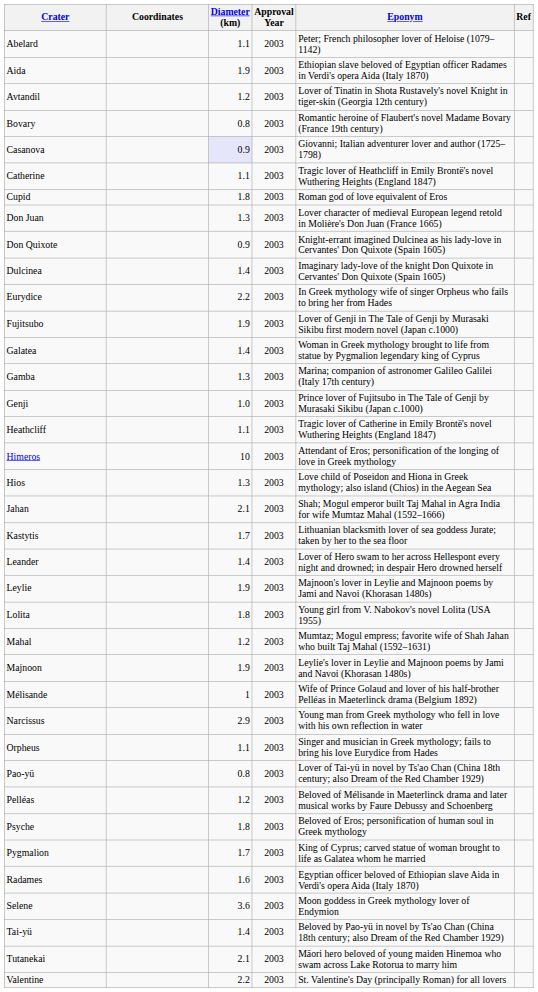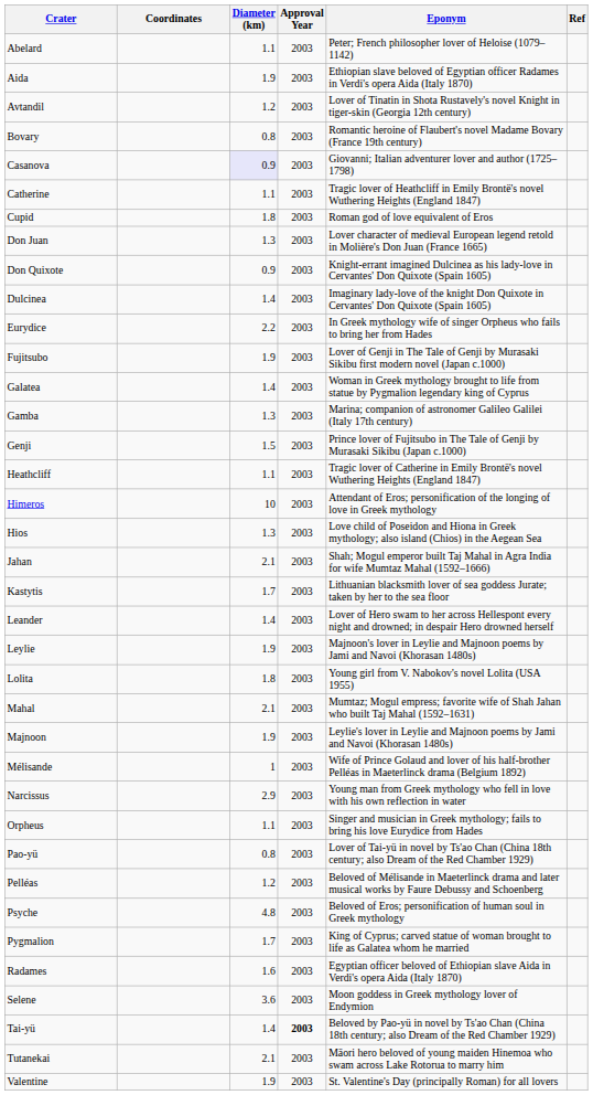 <table class="wikitable sortable" style="min-width: 90%">
 <tr>
 <th style="width:10em"><a href='#'>Crater</a></th>
 <th style="width:10em">Coordinates</th>
 <th><a href='#'>Diameter</a><br>(km)</th>
 <th>Approval<br>Year</th>
 <th class="unsortable"><a href='#'>Eponym</a></th>
 <th class="unsortable">Ref</th>
 </tr>
 <tr id="Abelard">
 <td>Abelard</td>
 <td></td>
 <td align=right>1.1</td>
 <td align=center>2003</td>
 <td>Peter; French philosopher lover of Heloise (1079–1142)</td>
 <td></td>
 </tr>
 <tr id="Aida">
 <td>Aida</td>
 <td></td>
 <td align=right>1.9</td>
 <td align=center>2003</td>
 <td>Ethiopian slave beloved of Egyptian officer Radames in Verdi's opera Aida (Italy 1870)</td>
 <td></td>
 </tr>
 <tr id="Avtandil">
 <td>Avtandil</td>
 <td></td>
 <td align=right>1.2</td>
 <td align=center>2003</td>
 <td>Lover of Tinatin in Shota Rustavely's novel Knight in tiger-skin (Georgia 12th century)</td>
 <td></td>
 </tr>
 <tr id="Bovary">
 <td>Bovary</td>
 <td></td>
 <td align=right>0.8</td>
 <td align=center>2003</td>
 <td>Romantic heroine of Flaubert's novel Madame Bovary (France 19th century)</td>
 <td></td>
 </tr>
 <tr id="Casanova">
 <td>Casanova</td>
 <td></td>
 <td align=right style="background: lavender;">0.9</td>
 <td align=center>2003</td>
 <td>Giovanni; Italian adventurer lover and author (1725–1798)</td>
 <td></td>
 </tr>
 <tr id="Catherine">
 <td>Catherine</td>
 <td></td>
 <td align=right>1.1</td>
 <td align=center>2003</td>
 <td>Tragic lover of Heathcliff in Emily Brontë's novel Wuthering Heights (England 1847)</td>
 <td></td>
 </tr>
 <tr id="Cupid">
 <td>Cupid</td>
 <td></td>
 <td align=right>1.8</td>
 <td align=center>2003</td>
 <td>Roman god of love equivalent of Eros</td>
 <td></td>
 </tr>
 <tr id="Don Juan">
 <td>Don Juan</td>
 <td></td>
 <td align=right>1.3</td>
 <td align=center>2003</td>
 <td>Lover character of medieval European legend retold in Molière's Don Juan (France 1665)</td>
 <td></td>
 </tr>
 <tr id="Don Quixote">
 <td>Don Quixote</td>
 <td></td>
 <td align=right>0.9</td>
 <td align=center>2003</td>
 <td>Knight-errant imagined Dulcinea as his lady-love in Cervantes' Don Quixote (Spain 1605)</td>
 <td></td>
 </tr>
 <tr id="Dulcinea">
 <td>Dulcinea</td>
 <td></td>
 <td align=right>1.4</td>
 <td align=center>2003</td>
 <td>Imaginary lady-love of the knight Don Quixote in Cervantes' Don Quixote (Spain 1605)</td>
 <td></td>
 </tr>
 <tr id="Eurydice">
 <td>Eurydice</td>
 <td></td>
 <td align=right>2.2</td>
 <td align=center>2003</td>
 <td>In Greek mythology wife of singer Orpheus who fails to bring her from Hades</td>
 <td></td>
 </tr>
 <tr id="Fujitsubo">
 <td>Fujitsubo</td>
 <td></td>
 <td align=right>1.9</td>
 <td align=center>2003</td>
 <td>Lover of Genji in The Tale of Genji by Murasaki Sikibu first modern novel (Japan c.1000)</td>
 <td></td>
 </tr>
 <tr id="Galatea">
 <td>Galatea</td>
 <td></td>
 <td align=right>1.4</td>
 <td align=center>2003</td>
 <td>Woman in Greek mythology brought to life from statue by Pygmalion legendary king of Cyprus</td>
 <td></td>
 </tr>
 <tr id="Gamba">
 <td>Gamba</td>
 <td></td>
 <td align=right>1.3</td>
 <td align=center>2003</td>
 <td>Marina; companion of astronomer Galileo Galilei (Italy 17th century)</td>
 <td></td>
 </tr>
 <tr id="Genji">
 <td>Genji</td>
 <td></td>
-<td align=right>1.0</td>
+<td align=right>1.5</td>
 <td align=center>2003</td>
 <td>Prince lover of Fujitsubo in The Tale of Genji by Murasaki Sikibu (Japan c.1000)</td>
 <td></td>
 </tr>
 <tr id="Heathcliff">
 <td>Heathcliff</td>
 <td></td>
 <td align=right>1.1</td>
 <td align=center>2003</td>
 <td>Tragic lover of Catherine in Emily Brontë's novel Wuthering Heights (England 1847)</td>
 <td></td>
 </tr>
 <tr id="Himeros">
 <td><a href='#'>Himeros</a></td>
 <td></td>
 <td align=right>10</td>
 <td align=center>2003</td>
 <td>Attendant of Eros; personification of the longing of love in Greek mythology</td>
 <td></td>
 </tr>
 <tr id="Hios">
 <td>Hios</td>
 <td></td>
 <td align=right>1.3</td>
 <td align=center>2003</td>
 <td>Love child of Poseidon and Hiona in Greek mythology; also island (Chios) in the Aegean Sea</td>
 <td></td>
 </tr>
 <tr id="Jahan">
 <td>Jahan</td>
 <td></td>
 <td align=right>2.1</td>
 <td align=center>2003</td>
 <td>Shah; Mogul emperor built Taj Mahal in Agra India for wife Mumtaz Mahal (1592–1666)</td>
 <td></td>
 </tr>
 <tr id="Kastytis">
 <td>Kastytis</td>
 <td></td>
 <td align=right>1.7</td>
 <td align=center>2003</td>
 <td>Lithuanian blacksmith lover of sea goddess Jurate; taken by her to the sea floor</td>
 <td></td>
 </tr>
 <tr id="Leander">
 <td>Leander</td>
 <td></td>
 <td align=right>1.4</td>
 <td align=center>2003</td>
 <td>Lover of Hero swam to her across Hellespont every night and drowned; in despair Hero drowned herself</td>
 <td></td>
 </tr>
 <tr id="Leylie">
 <td>Leylie</td>
 <td></td>
 <td align=right>1.9</td>
 <td align=center>2003</td>
 <td>Majnoon's lover in Leylie and Majnoon poems by Jami and Navoi (Khorasan 1480s)</td>
 <td></td>
 </tr>
 <tr id="Lolita">
 <td>Lolita</td>
 <td></td>
 <td align=right>1.8</td>
 <td align=center>2003</td>
 <td>Young girl from V. Nabokov's novel Lolita (USA 1955)</td>
 <td></td>
 </tr>
 <tr id="Mahal">
 <td>Mahal</td>
 <td></td>
-<td align=right>1.2</td>
+<td align=right>2.1</td>
 <td align=center>2003</td>
 <td>Mumtaz; Mogul empress; favorite wife of Shah Jahan who built Taj Mahal (1592–1631)</td>
 <td></td>
 </tr>
 <tr id="Majnoon">
 <td>Majnoon</td>
 <td></td>
 <td align=right>1.9</td>
 <td align=center>2003</td>
 <td>Leylie's lover in Leylie and Majnoon poems by Jami and Navoi (Khorasan 1480s)</td>
 <td></td>
 </tr>
 <tr id="Mélisande">
 <td>Mélisande</td>
 <td></td>
 <td align=right>1</td>
 <td align=center>2003</td>
 <td>Wife of Prince Golaud and lover of his half-brother Pelléas in Maeterlinck drama (Belgium 1892)</td>
 <td></td>
 </tr>
 <tr id="Narcissus">
 <td>Narcissus</td>
 <td></td>
 <td align=right>2.9</td>
 <td align=center>2003</td>
 <td>Young man from Greek mythology who fell in love with his own reflection in water</td>
 <td></td>
 </tr>
 <tr id="Orpheus">
 <td>Orpheus</td>
 <td></td>
 <td align=right>1.1</td>
 <td align=center>2003</td>
 <td>Singer and musician in Greek mythology; fails to bring his love Eurydice from Hades</td>
 <td></td>
 </tr>
 <tr id="Pao-yü">
 <td>Pao-yü</td>
 <td></td>
 <td align=right>0.8</td>
 <td align=center>2003</td>
 <td>Lover of Tai-yü in novel by Ts'ao Chan (China 18th century; also Dream of the Red Chamber 1929)</td>
 <td></td>
 </tr>
 <tr id="Pelléas">
 <td>Pelléas</td>
 <td></td>
 <td align=right>1.2</td>
 <td align=center>2003</td>
 <td>Beloved of Mélisande in Maeterlinck drama and later musical works by Faure Debussy and Schoenberg</td>
 <td></td>
 </tr>
 <tr id="Psyche">
 <td>Psyche</td>
 <td></td>
-<td align=right>1.8</td>
+<td align=right>4.8</td>
 <td align=center>2003</td>
 <td>Beloved of Eros; personification of human soul in Greek mythology</td>
 <td></td>
 </tr>
 <tr id="Pygmalion">
 <td>Pygmalion</td>
 <td></td>
 <td align=right>1.7</td>
 <td align=center>2003</td>
 <td>King of Cyprus; carved statue of woman brought to life as Galatea whom he married</td>
 <td></td>
 </tr>
 <tr id="Radames">
 <td>Radames</td>
 <td></td>
 <td align=right>1.6</td>
 <td align=center>2003</td>
 <td>Egyptian officer beloved of Ethiopian slave Aida in Verdi's opera Aida (Italy 1870)</td>
 <td></td>
 </tr>
 <tr id="Selene">
 <td>Selene</td>
 <td></td>
 <td align=right>3.6</td>
 <td align=center>2003</td>
 <td>Moon goddess in Greek mythology lover of Endymion</td>
 <td></td>
 </tr>
 <tr id="Tai-yü">
 <td>Tai-yü</td>
 <td></td>
 <td align=right>1.4</td>
-<td align=center>2003</td>
+<td align=center><strong>2003</strong></td>
 <td>Beloved by Pao-yü in novel by Ts'ao Chan (China 18th century; also Dream of the Red Chamber 1929)</td>
 <td></td>
 </tr>
 <tr id="Tutanekai">
 <td>Tutanekai</td>
 <td></td>
 <td align=right>2.1</td>
 <td align=center>2003</td>
 <td>Māori hero beloved of young maiden Hinemoa who swam across Lake Rotorua to marry him</td>
 <td></td>
 </tr>
 <tr id="Valentine">
 <td>Valentine</td>
 <td></td>
-<td align=right>2.2</td>
+<td align=right>1.9</td>
 <td align=center>2003</td>
 <td>St. Valentine's Day (principally Roman) for all lovers</td>
 <td></td>
 </tr>
 </table>
